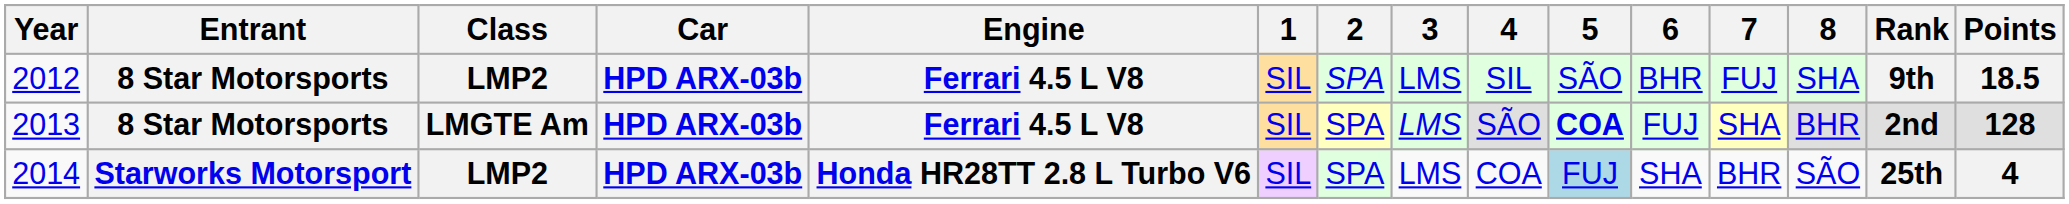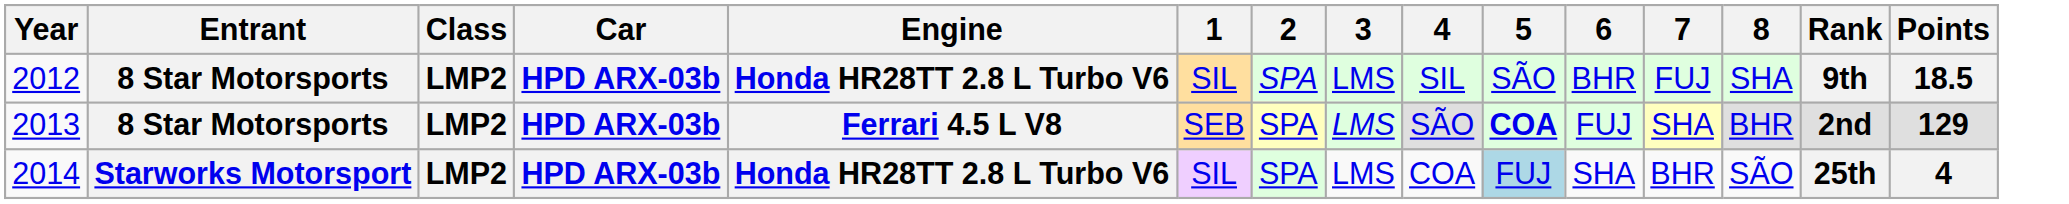 <table class="wikitable" style="text-align:center; font-size:90%">
 <tr>
 <th>Year</th>
 <th>Entrant</th>
 <th>Class</th>
 <th>Car</th>
 <th>Engine</th>
 <th>1</th>
 <th>2</th>
 <th>3</th>
 <th>4</th>
 <th>5</th>
 <th>6</th>
 <th>7</th>
 <th>8</th>
 <th>Rank</th>
 <th>Points</th>
 </tr>
 <tr>
 <td><a href='#'>2012</a></td>
 <th>8 Star Motorsports</th>
 <th>LMP2</th>
 <th><a href='#'>HPD ARX-03b</a></th>
-<th><a href='#'>Ferrari</a> 4.5 L V8</th>
+<th><a href='#'>Honda</a> HR28TT 2.8 L Turbo V6</th>
 <td style="background:#FFDF9F;"><a href='#'>SIL</a><br></td>
 <td style="background:#DFFFDF;"><em><a href='#'>SPA</a></em><br></td>
 <td style="background:#DFFFDF;"><a href='#'>LMS</a><br></td>
 <td style="background:#DFFFDF;"><a href='#'>SIL</a><br></td>
 <td style="background:#DFFFDF;"><a href='#'>SÃO</a><br></td>
 <td style="background:#DFFFDF;"><a href='#'>BHR</a><br></td>
 <td style="background:#DFFFDF;"><a href='#'>FUJ</a><br></td>
 <td style="background:#DFFFDF;"><a href='#'>SHA</a><br></td>
 <th>9th</th>
 <th>18.5</th>
 </tr>
 <tr>
 <td><a href='#'>2013</a></td>
 <th>8 Star Motorsports</th>
-<th>LMGTE Am</th>
+<th>LMP2</th>
 <th><a href='#'>HPD ARX-03b</a></th>
 <th><a href='#'>Ferrari</a> 4.5 L V8</th>
-<td style="background:#FFDF9F;"><a href='#'>SIL</a><br></td>
+<td style="background:#FFDF9F;"><a href='#'>SEB</a><br></td>
 <td style="background:#FFFFBF;"><a href='#'>SPA</a><br></td>
 <td style="background:#DFFFDF;"><em><a href='#'>LMS</a></em><br></td>
 <td style="background:#DFDFDF;"><a href='#'>SÃO</a><br></td>
 <td style="background:#DFFFDF;"><strong><a href='#'>COA</a></strong><br></td>
 <td style="background:#DFFFDF;"><a href='#'>FUJ</a><br></td>
 <td style="background:#FFFFBF;"><a href='#'>SHA</a><br></td>
 <td style="background:#DFDFDF;"><a href='#'>BHR</a><br></td>
 <th style="background:#DFDFDF;">2nd</th>
-<th style="background:#DFDFDF;">128</th>
+<th style="background:#DFDFDF;">129</th>
 </tr>
 <tr>
 <td><a href='#'>2014</a></td>
 <th><a href='#'>Starworks Motorsport</a></th>
 <th>LMP2</th>
 <th><a href='#'>HPD ARX-03b</a></th>
 <th><a href='#'>Honda</a> HR28TT 2.8 L Turbo V6</th>
 <td style="background:#EFCFFF;"><a href='#'>SIL</a> <br></td>
 <td style="background:#DFFFDF;"><a href='#'>SPA</a> <br></td>
 <td><a href='#'>LMS</a> <br></td>
 <td><a href='#'>COA</a> <br></td>
 <td style="background: lightblue;"><a href='#'>FUJ</a><br></td>
 <td><a href='#'>SHA</a><br></td>
 <td><a href='#'>BHR</a><br></td>
 <td><a href='#'>SÃO</a><br></td>
 <th>25th</th>
 <th>4</th>
 </tr>
 </table>
